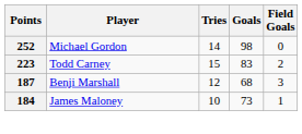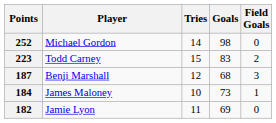 <table class="wikitable" style="text-align:left;">
 <tr>
 <th width=50>Points</th>
 <th width=200>Player</th>
 <th width=30>Tries</th>
 <th width=30>Goals</th>
 <th width=30>Field Goals</th>
 </tr>
 <tr>
 <th><strong>252</strong></th>
 <td> <a href='#'>Michael Gordon</a></td>
 <td align=center>14</td>
 <td align=center>98</td>
 <td align=center>0</td>
 </tr>
 <tr>
 <th><strong>223</strong></th>
 <td> <a href='#'>Todd Carney</a></td>
 <td align=center>15</td>
 <td align=center>83</td>
 <td align=center>2</td>
 </tr>
 <tr>
 <th><strong>187</strong></th>
 <td> <a href='#'>Benji Marshall</a></td>
 <td align=center>12</td>
 <td align=center>68</td>
 <td align=center>3</td>
 </tr>
 <tr>
 <th><strong>184</strong></th>
 <td> <a href='#'>James Maloney</a></td>
 <td align=center>10</td>
 <td align=center>73</td>
 <td align=center>1</td>
 </tr>
+<tr>
+<th><strong>182</strong></th>
+<td> <a href='#'>Jamie Lyon</a></td>
+<td align=center>11</td>
+<td align=center>69</td>
+<td align=center>0</td>
+</tr>
 </table>
